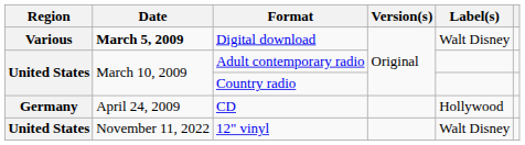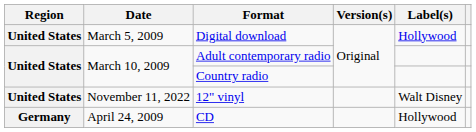 <table class="wikitable plainrowheaders">
 <tr>
 <th scope="col">Region</th>
 <th scope="col">Date</th>
 <th scope="col">Format</th>
 <th scope="col">Version(s)</th>
 <th scope="col">Label(s)</th>
 <th scope="col"></th>
 </tr>
 <tr>
-<th scope="row">Various</th>
-<td><strong>March 5, 2009</strong></td>
+<th scope="row">United States</th>
+<td>March 5, 2009</td>
 <td><a href='#'>Digital download</a></td>
 <td rowspan="3">Original</td>
-<td>Walt Disney</td>
+<td><a href='#'>Hollywood</a></td>
 <td align="center"></td>
 </tr>
 <tr>
 <th rowspan="2" scope="row">United States</th>
 <td rowspan="2">March 10, 2009</td>
 <td><a href='#'>Adult contemporary radio</a></td>
 <td></td>
 <td align="center"></td>
 </tr>
 <tr>
 <td><a href='#'>Country radio</a></td>
 <td></td>
 <td align="center"></td>
 </tr>
 <tr>
+<th scope="row">United States</th>
+<td>November 11, 2022</td>
+<td><a href='#'>12" vinyl</a></td>
+<td></td>
+<td>Walt Disney</td>
+<td align="center"></td>
+</tr>
+<tr>
 <th scope="row">Germany</th>
 <td>April 24, 2009</td>
 <td><a href='#'>CD</a></td>
 <td></td>
 <td>Hollywood</td>
 <td align="center"></td>
 </tr>
-<tr>
-<th scope="row">United States</th>
-<td>November 11, 2022</td>
-<td><a href='#'>12" vinyl</a></td>
-<td></td>
-<td>Walt Disney</td>
-<td align="center"></td>
-</tr>
 </table>
